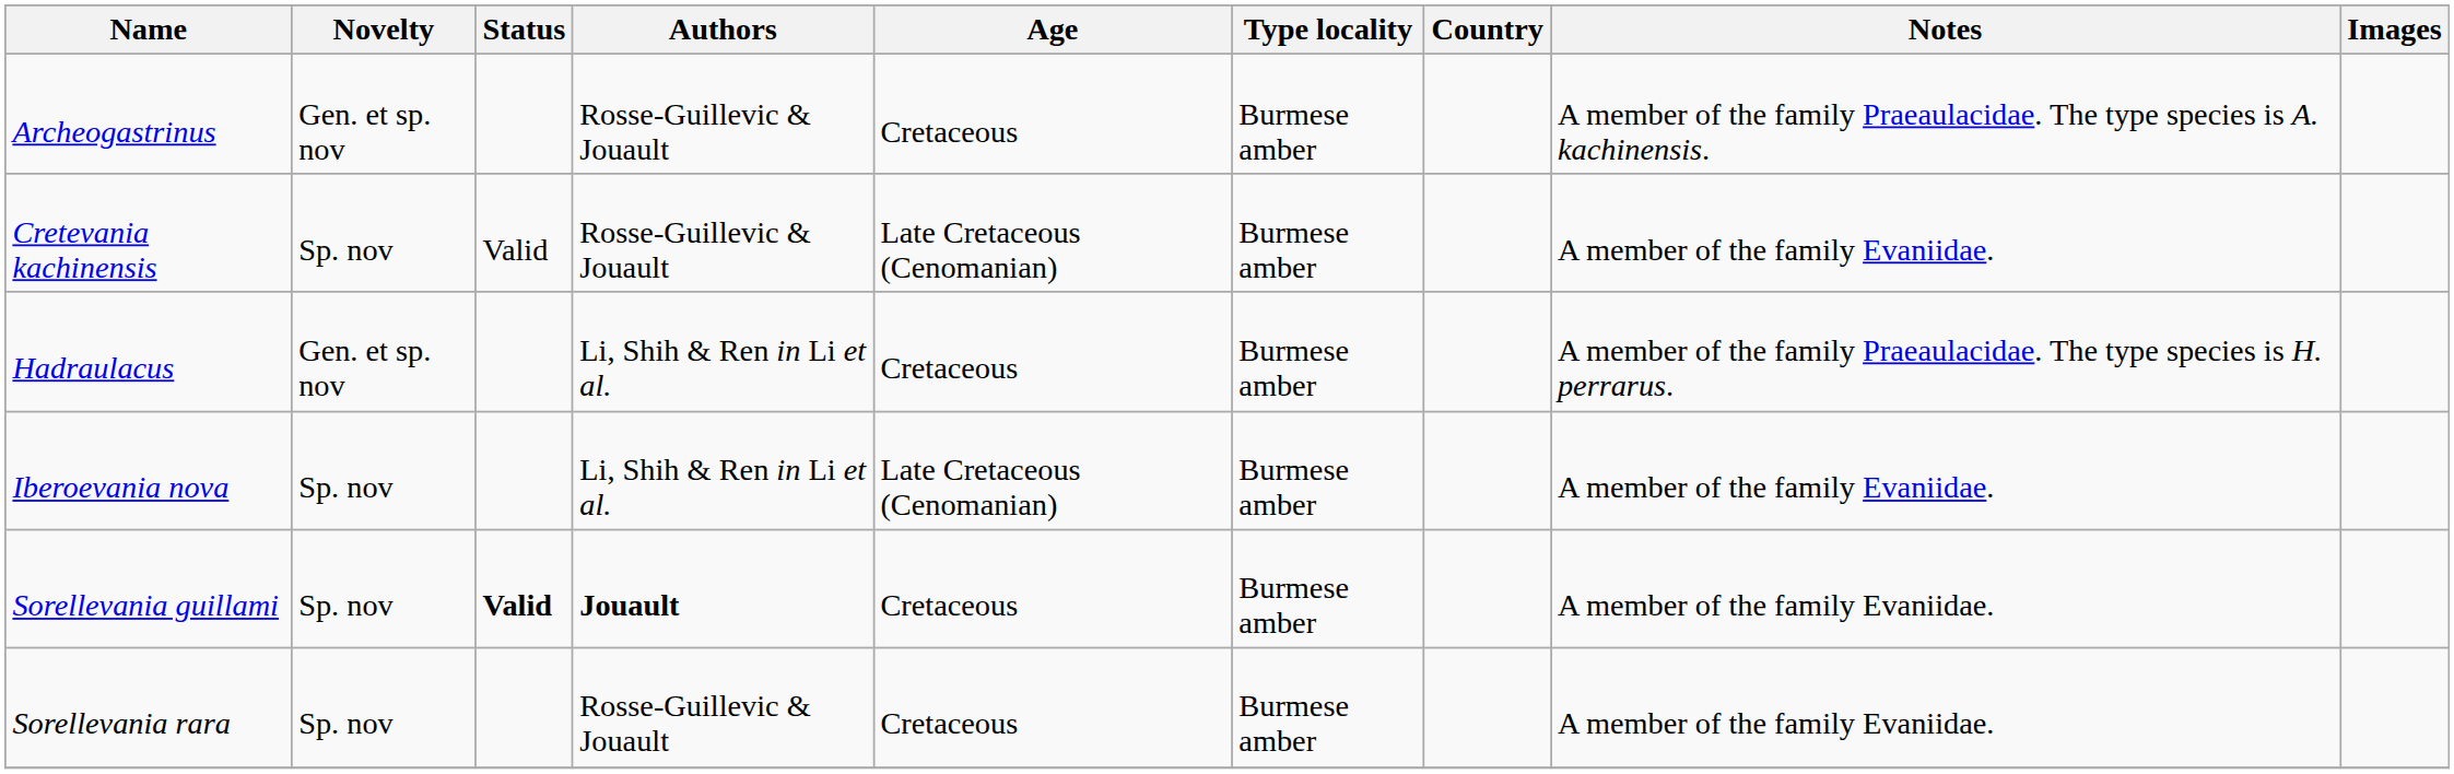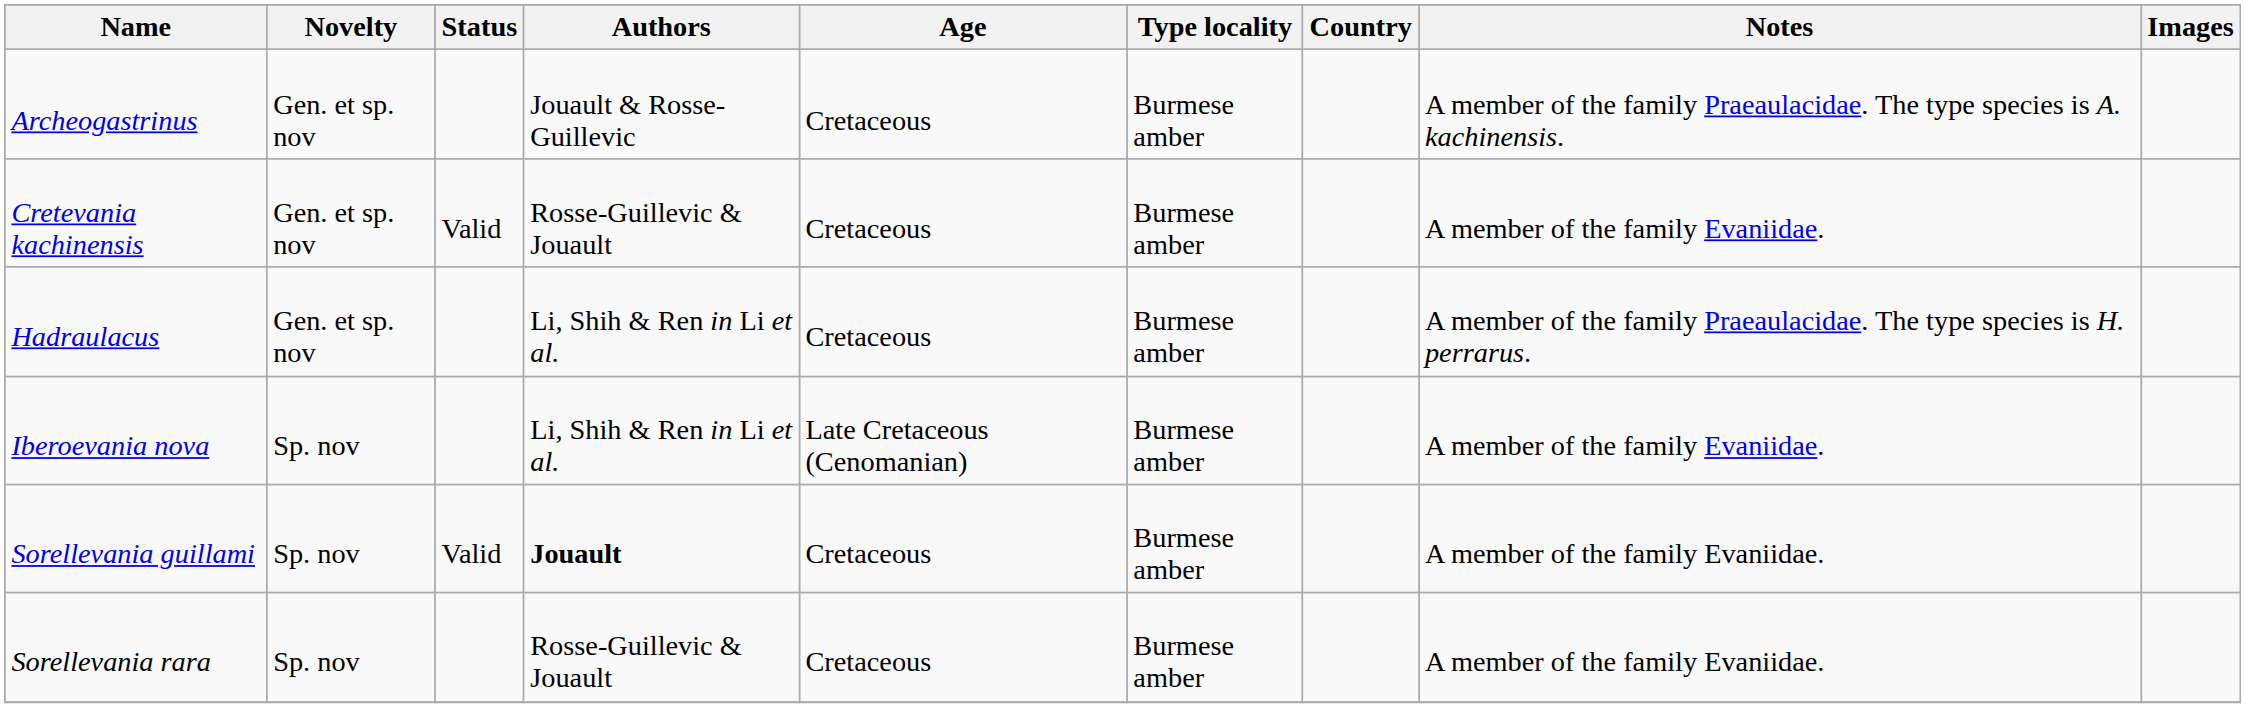 <table class="wikitable sortable" align="center" width="100%">
 <tr>
 <th>Name</th>
 <th>Novelty</th>
 <th>Status</th>
 <th>Authors</th>
 <th>Age</th>
 <th>Type locality</th>
 <th>Country</th>
 <th>Notes</th>
 <th>Images</th>
 </tr>
 <tr>
 <td><br><em><a href='#'>Archeogastrinus</a></em></td>
 <td><br>Gen. et sp. nov</td>
 <td></td>
-<td><br>Rosse-Guillevic & Jouault</td>
+<td><br>Jouault & Rosse-Guillevic</td>
 <td><br>Cretaceous</td>
 <td><br>Burmese amber</td>
 <td><br></td>
 <td><br>A member of the family <a href='#'>Praeaulacidae</a>. The type species is <em>A. kachinensis</em>.</td>
 <td></td>
 </tr>
 <tr>
 <td><br><em><a href='#'>Cretevania kachinensis</a></em></td>
-<td><br>Sp. nov</td>
+<td><br>Gen. et sp. nov</td>
 <td><br>Valid</td>
 <td><br>Rosse-Guillevic & Jouault</td>
-<td><br>Late Cretaceous (Cenomanian)</td>
+<td><br>Cretaceous</td>
 <td><br>Burmese amber</td>
 <td><br></td>
 <td><br>A member of the family <a href='#'>Evaniidae</a>.</td>
 <td></td>
 </tr>
 <tr>
 <td><br><em><a href='#'>Hadraulacus</a></em></td>
 <td><br>Gen. et sp. nov</td>
 <td></td>
 <td><br>Li, Shih & Ren <em>in</em> Li <em>et al.</em></td>
 <td><br>Cretaceous</td>
 <td><br>Burmese amber</td>
 <td><br></td>
 <td><br>A member of the family <a href='#'>Praeaulacidae</a>. The type species is <em>H. perrarus</em>.</td>
 <td></td>
 </tr>
 <tr>
 <td><br><em><a href='#'>Iberoevania nova</a></em></td>
 <td><br>Sp. nov</td>
 <td></td>
 <td><br>Li, Shih & Ren <em>in</em> Li <em>et al.</em></td>
 <td><br>Late Cretaceous (Cenomanian)</td>
 <td><br>Burmese amber</td>
 <td><br></td>
 <td><br>A member of the family <a href='#'>Evaniidae</a>.</td>
 <td></td>
 </tr>
 <tr>
 <td><br><em><a href='#'>Sorellevania guillami</a></em></td>
 <td><br>Sp. nov</td>
-<td><strong><br>Valid</strong></td>
+<td><br>Valid</td>
 <td><strong><br>Jouault</strong></td>
 <td><br>Cretaceous</td>
 <td><br>Burmese amber</td>
 <td><br></td>
 <td><br>A member of the family Evaniidae.</td>
 <td></td>
 </tr>
 <tr>
 <td><br><em>Sorellevania rara</em></td>
 <td><br>Sp. nov</td>
 <td></td>
 <td><br>Rosse-Guillevic & Jouault</td>
 <td><br>Cretaceous</td>
 <td><br>Burmese amber</td>
 <td><br></td>
 <td><br>A member of the family Evaniidae.</td>
 <td></td>
 </tr>
 <tr>
 </tr>
 </table>
